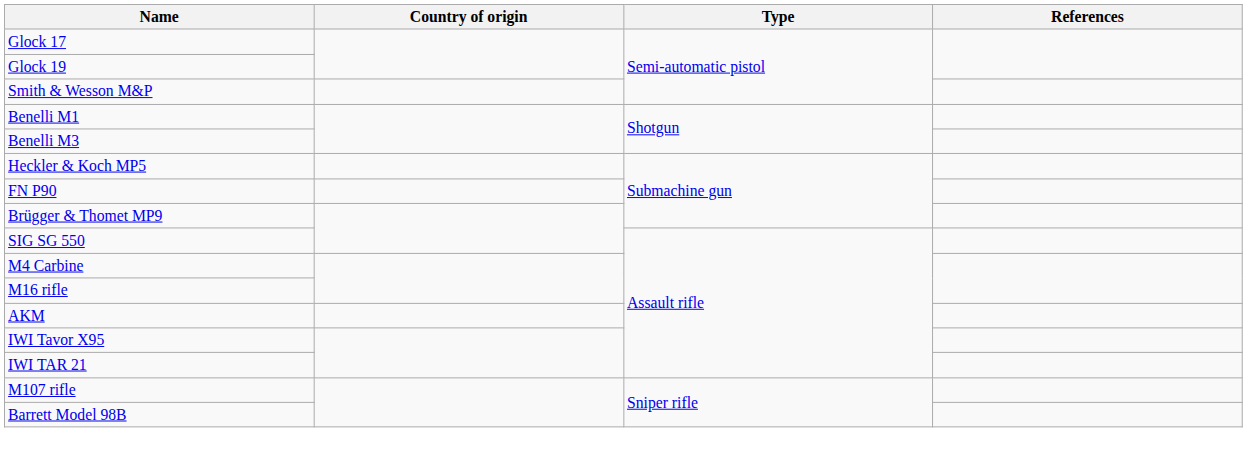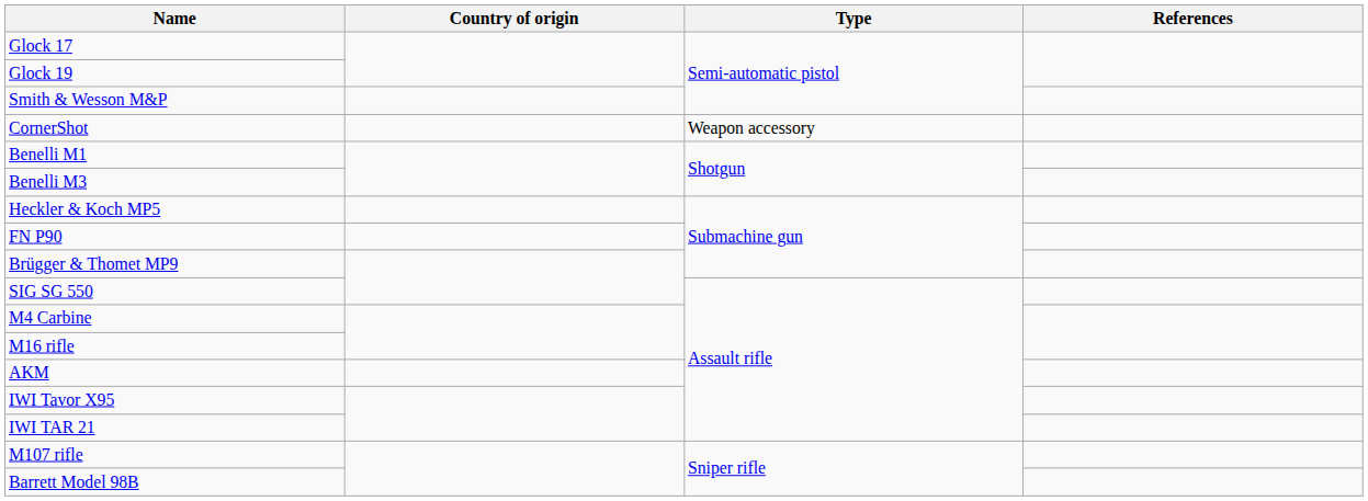 <table class="wikitable" border="0" width="100%">
 <tr>
 <th width="25%">Name</th>
 <th width="25%">Country of origin</th>
 <th width="25%">Type</th>
 <th>References</th>
 </tr>
 <tr>
 <td><a href='#'>Glock 17</a></td>
 <td rowspan="2"></td>
 <td rowspan="3"><a href='#'>Semi-automatic pistol</a></td>
 <td rowspan="2"></td>
 </tr>
 <tr>
 <td><a href='#'>Glock 19</a></td>
 </tr>
 <tr>
 <td><a href='#'>Smith & Wesson M&P</a></td>
 <td></td>
+<td></td>
+</tr>
+<tr>
+<td><a href='#'>CornerShot</a></td>
+<td></td>
+<td>Weapon accessory</td>
 <td></td>
 </tr>
 <tr>
 <td><a href='#'>Benelli M1</a></td>
 <td rowspan="2"></td>
 <td rowspan="2"><a href='#'>Shotgun</a></td>
 <td></td>
 </tr>
 <tr>
 <td><a href='#'>Benelli M3</a></td>
 <td></td>
 </tr>
 <tr>
 <td><a href='#'>Heckler & Koch MP5</a></td>
 <td></td>
 <td rowspan="3"><a href='#'>Submachine gun</a></td>
 <td></td>
 </tr>
 <tr>
 <td><a href='#'>FN P90</a></td>
 <td></td>
 <td></td>
 </tr>
 <tr>
 <td><a href='#'>Brügger & Thomet MP9</a></td>
 <td rowspan="2"></td>
 <td></td>
 </tr>
 <tr>
 <td><a href='#'>SIG SG 550</a></td>
 <td rowspan="6"><a href='#'>Assault rifle</a></td>
 <td></td>
 </tr>
 <tr>
 <td><a href='#'>M4 Carbine</a></td>
 <td rowspan="2"></td>
 <td rowspan="2"></td>
 </tr>
 <tr>
 <td><a href='#'>M16 rifle</a></td>
 </tr>
 <tr>
 <td><a href='#'>AKM</a></td>
 <td></td>
 <td></td>
 </tr>
 <tr>
 <td><a href='#'>IWI Tavor X95</a></td>
 <td rowspan="2"></td>
 <td></td>
 </tr>
 <tr>
 <td><a href='#'>IWI TAR 21</a></td>
 <td></td>
 </tr>
 <tr>
 <td><a href='#'>M107 rifle</a></td>
 <td rowspan="2"></td>
 <td rowspan="2"><a href='#'>Sniper rifle</a></td>
 <td></td>
 </tr>
 <tr>
 <td><a href='#'>Barrett Model 98B</a></td>
 <td></td>
 </tr>
 </table>
